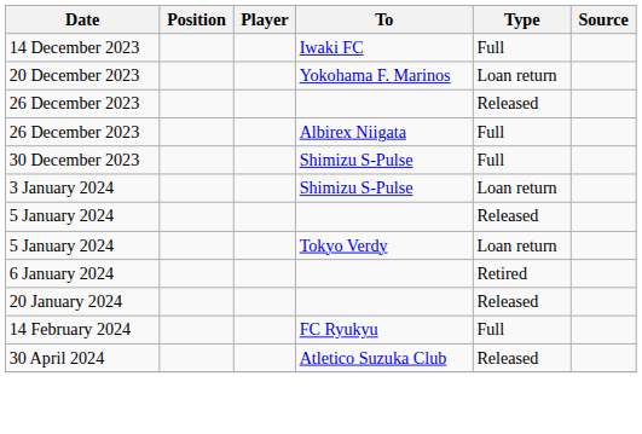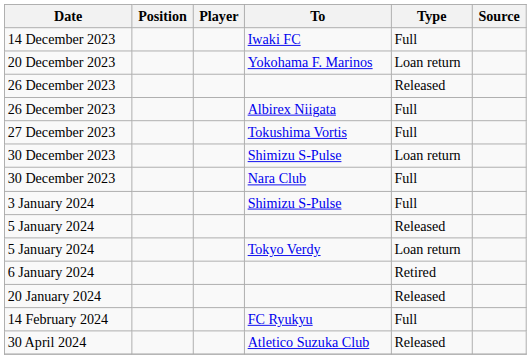 <table class="wikitable sortable" style="width:90%; text-align:center; font-size:95%; text-align:left;">
 <tr>
 <th>Date</th>
 <th>Position</th>
 <th>Player</th>
 <th>To</th>
 <th>Type</th>
 <th>Source</th>
 </tr>
 <tr>
 <td>14 December 2023</td>
 <td></td>
 <td></td>
 <td> <a href='#'>Iwaki FC</a></td>
 <td>Full</td>
 <td></td>
 </tr>
 <tr>
 <td>20 December 2023</td>
 <td></td>
 <td></td>
 <td> <a href='#'>Yokohama F. Marinos</a></td>
 <td>Loan return</td>
 <td></td>
 </tr>
 <tr>
 <td>26 December 2023</td>
 <td></td>
 <td></td>
 <td></td>
 <td>Released</td>
 <td></td>
 </tr>
 <tr>
 <td>26 December 2023</td>
 <td></td>
 <td></td>
 <td> <a href='#'>Albirex Niigata</a></td>
 <td>Full</td>
 <td></td>
 </tr>
 <tr>
+<td>27 December 2023</td>
+<td></td>
+<td></td>
+<td> <a href='#'>Tokushima Vortis</a></td>
+<td>Full</td>
+<td></td>
+</tr>
+<tr>
 <td>30 December 2023</td>
 <td></td>
 <td></td>
 <td> <a href='#'>Shimizu S-Pulse</a></td>
+<td>Loan return</td>
+<td></td>
+</tr>
+<tr>
+<td>30 December 2023</td>
+<td></td>
+<td></td>
+<td> <a href='#'>Nara Club</a></td>
 <td>Full</td>
 <td></td>
 </tr>
 <tr>
 <td>3 January 2024</td>
 <td></td>
 <td></td>
 <td> <a href='#'>Shimizu S-Pulse</a></td>
-<td>Loan return</td>
+<td>Full</td>
 <td></td>
 </tr>
 <tr>
 <td>5 January 2024</td>
 <td></td>
 <td></td>
 <td></td>
 <td>Released</td>
 <td></td>
 </tr>
 <tr>
 <td>5 January 2024</td>
 <td></td>
 <td></td>
 <td> <a href='#'>Tokyo Verdy</a></td>
 <td>Loan return</td>
 <td></td>
 </tr>
 <tr>
 <td>6 January 2024</td>
 <td></td>
 <td></td>
 <td></td>
 <td>Retired</td>
 <td></td>
 </tr>
 <tr>
 <td>20 January 2024</td>
 <td></td>
 <td></td>
 <td></td>
 <td>Released</td>
 <td></td>
 </tr>
 <tr>
 <td>14 February 2024</td>
 <td></td>
 <td></td>
 <td> <a href='#'>FC Ryukyu</a></td>
 <td>Full</td>
 <td></td>
 </tr>
 <tr>
 <td>30 April 2024</td>
 <td></td>
 <td></td>
 <td> <a href='#'>Atletico Suzuka Club</a></td>
 <td>Released</td>
 <td></td>
 </tr>
 <tr>
 </tr>
 </table>
